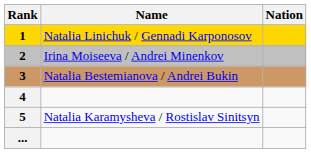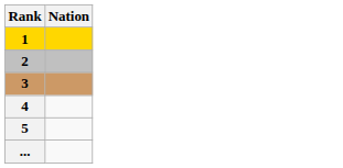 <table class="wikitable">
 <tr>
 <th>Rank</th>
-<th>Name</th>
 <th>Nation</th>
 </tr>
 <tr bgcolor="gold">
 <td align="center"><strong>1</strong></td>
-<td><a href='#'>Natalia Linichuk</a> / <a href='#'>Gennadi Karponosov</a></td>
 <td></td>
 </tr>
 <tr bgcolor="silver">
 <td align="center"><strong>2</strong></td>
-<td><a href='#'>Irina Moiseeva</a> / <a href='#'>Andrei Minenkov</a></td>
 <td></td>
 </tr>
 <tr bgcolor="cc9966">
 <td align="center"><strong>3</strong></td>
-<td><a href='#'>Natalia Bestemianova</a> / <a href='#'>Andrei Bukin</a></td>
 <td></td>
 </tr>
 <tr>
 <th>4</th>
 <td></td>
-<td></td>
 </tr>
 <tr>
 <th>5</th>
-<td><a href='#'>Natalia Karamysheva</a> / <a href='#'>Rostislav Sinitsyn</a></td>
 <td></td>
 </tr>
 <tr>
 <th>...</th>
 <td></td>
-<td></td>
 </tr>
 </table>
